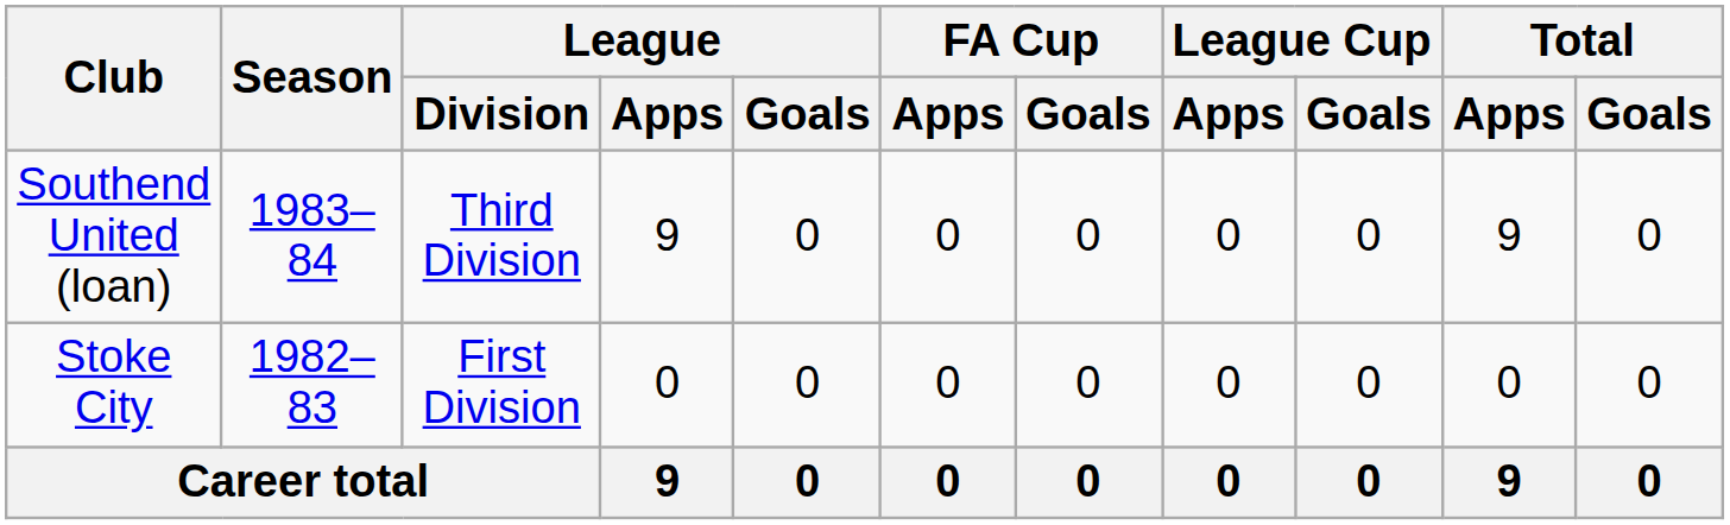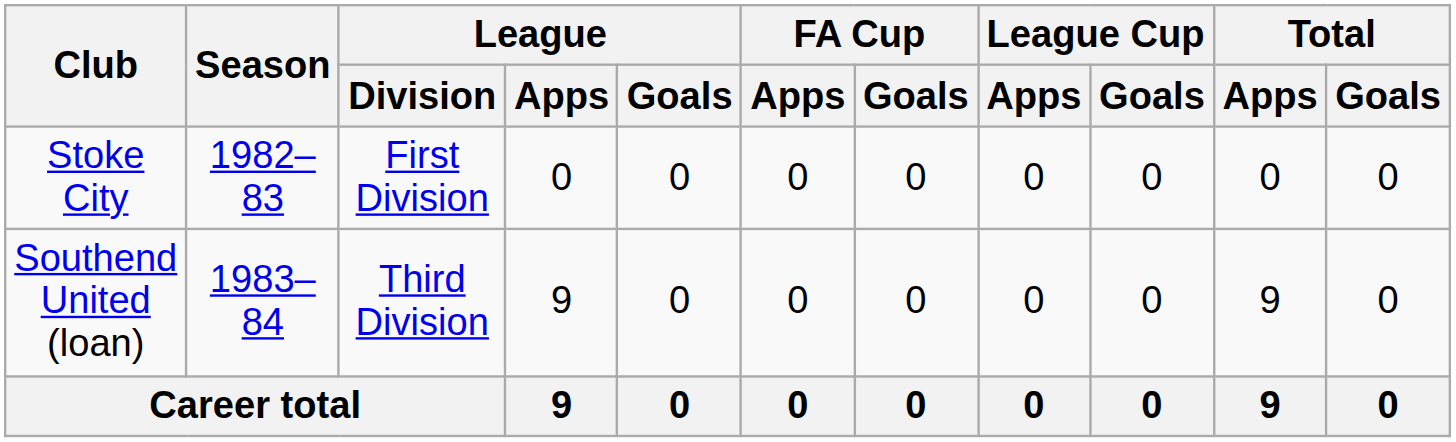 <table class="wikitable" style="text-align: center;">
 <tr>
 <th rowspan="2">Club</th>
 <th rowspan="2">Season</th>
 <th colspan="3">League</th>
 <th colspan="2">FA Cup</th>
 <th colspan="2">League Cup</th>
 <th colspan="2">Total</th>
 </tr>
 <tr>
 <th>Division</th>
 <th>Apps</th>
 <th>Goals</th>
 <th>Apps</th>
 <th>Goals</th>
 <th>Apps</th>
 <th>Goals</th>
 <th>Apps</th>
 <th>Goals</th>
 </tr>
 <tr>
+<td><a href='#'>Stoke City</a></td>
+<td><a href='#'>1982–83</a></td>
+<td><a href='#'>First Division</a></td>
+<td>0</td>
+<td>0</td>
+<td>0</td>
+<td>0</td>
+<td>0</td>
+<td>0</td>
+<td>0</td>
+<td>0</td>
+</tr>
+<tr>
 <td><a href='#'>Southend United</a> (loan)</td>
 <td><a href='#'>1983–84</a></td>
 <td><a href='#'>Third Division</a></td>
 <td>9</td>
 <td>0</td>
 <td>0</td>
 <td>0</td>
 <td>0</td>
 <td>0</td>
 <td>9</td>
-<td>0</td>
-</tr>
-<tr>
-<td><a href='#'>Stoke City</a></td>
-<td><a href='#'>1982–83</a></td>
-<td><a href='#'>First Division</a></td>
-<td>0</td>
-<td>0</td>
-<td>0</td>
-<td>0</td>
-<td>0</td>
-<td>0</td>
-<td>0</td>
 <td>0</td>
 </tr>
 <tr>
 <th colspan="3">Career total</th>
 <th>9</th>
 <th>0</th>
 <th>0</th>
 <th>0</th>
 <th>0</th>
 <th>0</th>
 <th>9</th>
 <th>0</th>
 </tr>
 </table>
